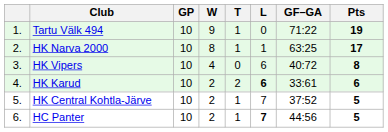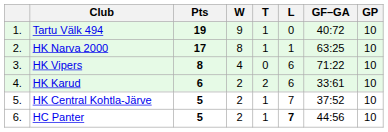 <table class="wikitable">
 <tr>
 <th width="30"></th>
 <th width="200">Club</th>
-<th width="30">GP</th>
+<th width="70">Pts</th>
 <th width="30">W</th>
 <th width="30">T</th>
 <th width="30">L</th>
 <th width="70">GF–GA</th>
-<th width="70">Pts</th>
+<th width="30">GP</th>
 </tr>
 <tr bgcolor="#e6fae6" align="center">
 <td>1.</td>
 <td align="left"><a href='#'>Tartu Välk 494</a></td>
-<td>10</td>
+<td><strong>19</strong></td>
 <td>9</td>
 <td>1</td>
 <td>0</td>
-<td>71:22</td>
-<td><strong>19</strong></td>
+<td>40:72</td>
+<td>10</td>
 </tr>
 <tr bgcolor="#e6fae6" align="center">
 <td>2.</td>
 <td align="left"><a href='#'>HK Narva 2000</a></td>
-<td>10</td>
+<td><strong>17</strong></td>
 <td>8</td>
 <td>1</td>
 <td>1</td>
 <td>63:25</td>
-<td><strong>17</strong></td>
+<td>10</td>
 </tr>
 <tr bgcolor="#e6fae6" align="center">
 <td>3.</td>
 <td align="left"><a href='#'>HK Vipers</a></td>
-<td>10</td>
+<td><strong>8</strong></td>
 <td>4</td>
 <td>0</td>
 <td>6</td>
-<td>40:72</td>
-<td><strong>8</strong></td>
+<td>71:22</td>
+<td>10</td>
 </tr>
 <tr bgcolor="#e6fae6" align="center">
 <td>4.</td>
 <td align="left"><a href='#'>HK Karud</a></td>
-<td>10</td>
+<td><strong>6</strong></td>
 <td>2</td>
 <td>2</td>
-<td><strong>6</strong></td>
+<td>6</td>
 <td>33:61</td>
-<td><strong>6</strong></td>
+<td>10</td>
 </tr>
 <tr bgcolor="#FFFFFF" align="center">
 <td>5.</td>
 <td align="left"><a href='#'>HK Central Kohtla-Järve</a></td>
-<td>10</td>
+<td><strong>5</strong></td>
 <td>2</td>
 <td>1</td>
 <td>7</td>
 <td>37:52</td>
-<td><strong>5</strong></td>
+<td>10</td>
 </tr>
 <tr bgcolor="#FFFFFF" align="center">
 <td>6.</td>
 <td align="left"><a href='#'>HC Panter</a></td>
-<td>10</td>
+<td><strong>5</strong></td>
 <td>2</td>
 <td>1</td>
 <td><strong>7</strong></td>
 <td>44:56</td>
-<td><strong>5</strong></td>
+<td>10</td>
 </tr>
 </table>
